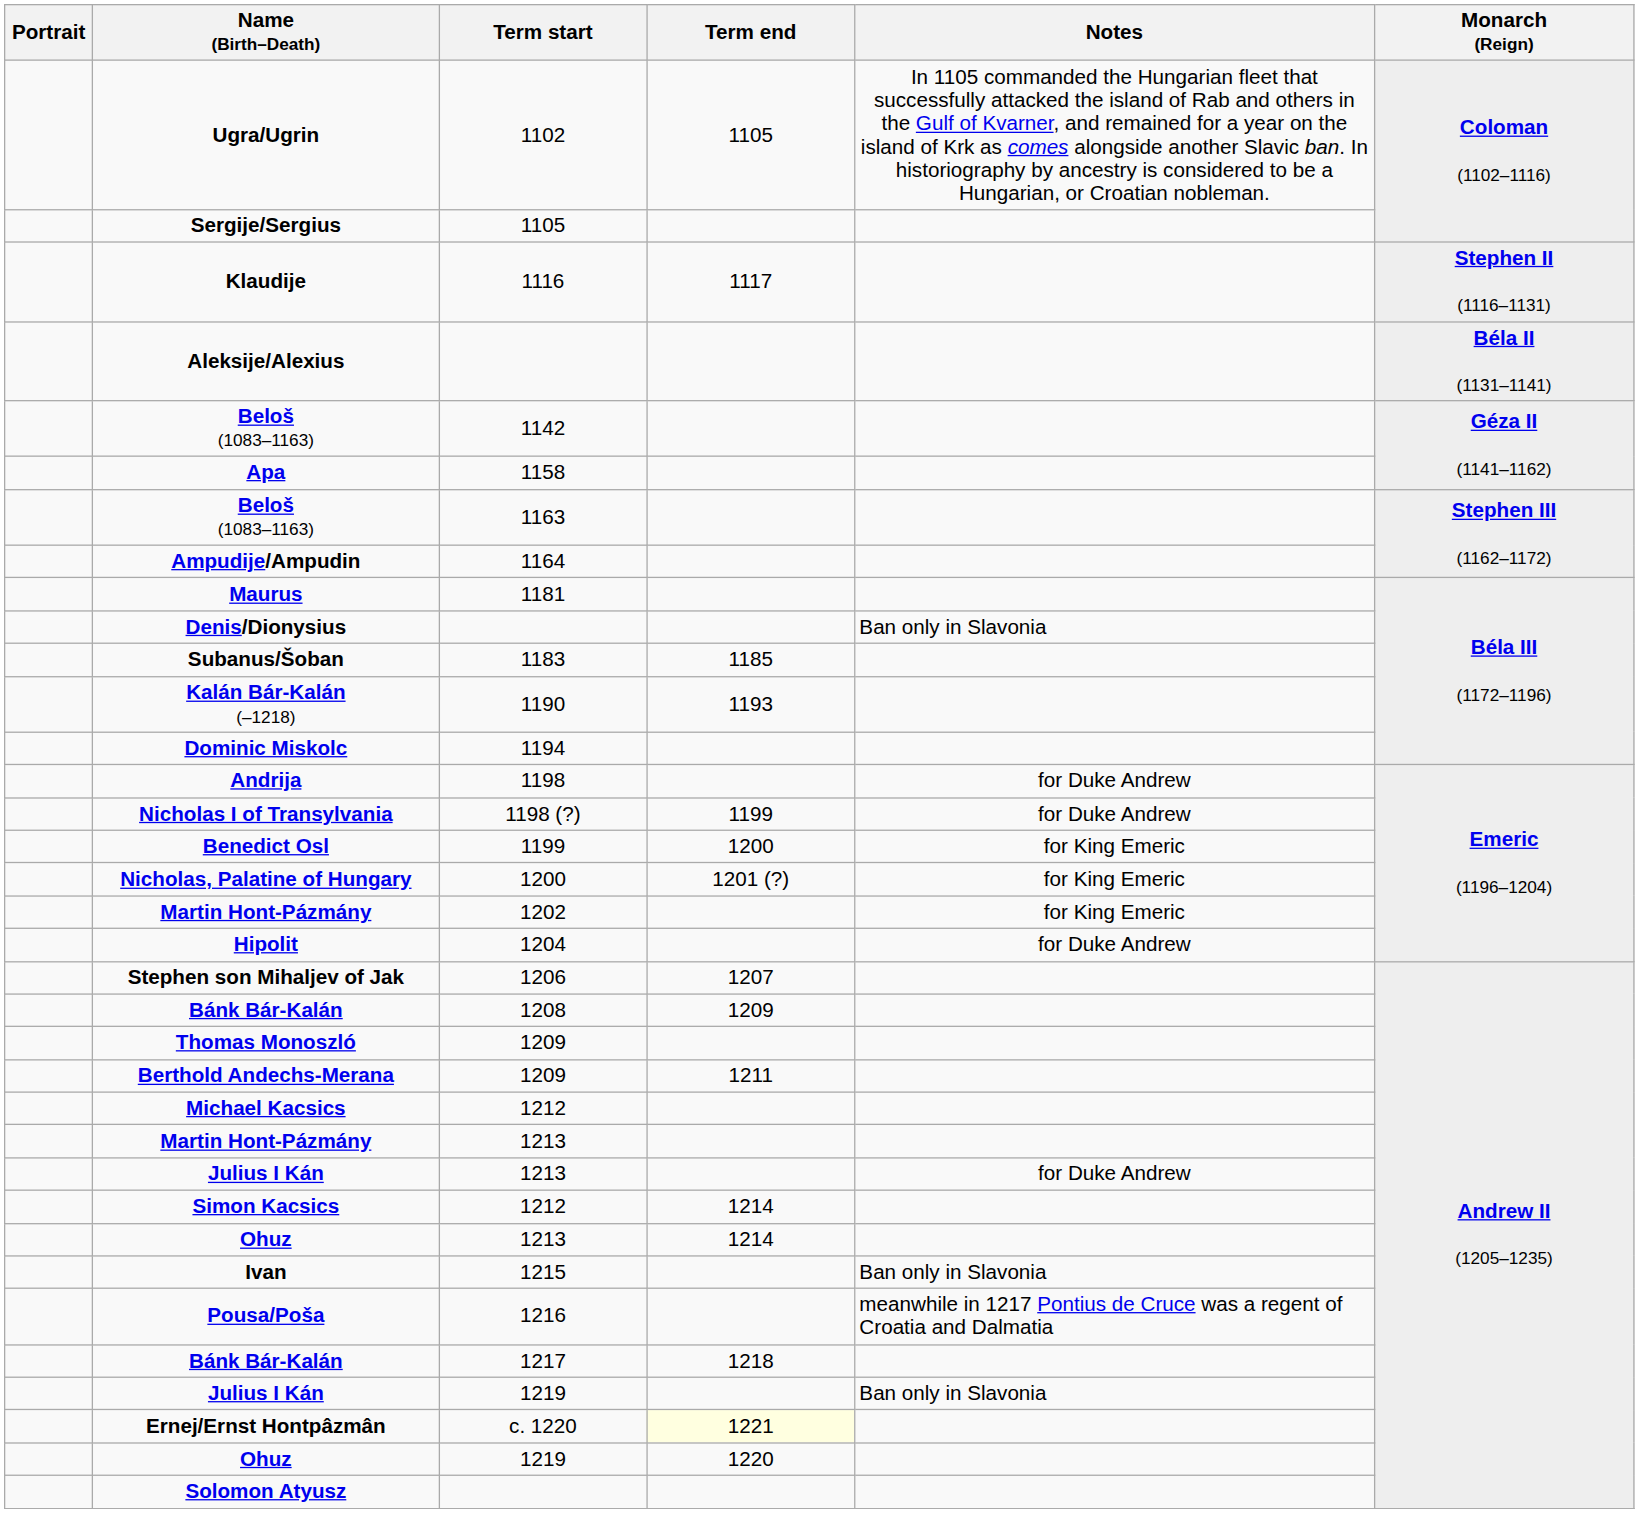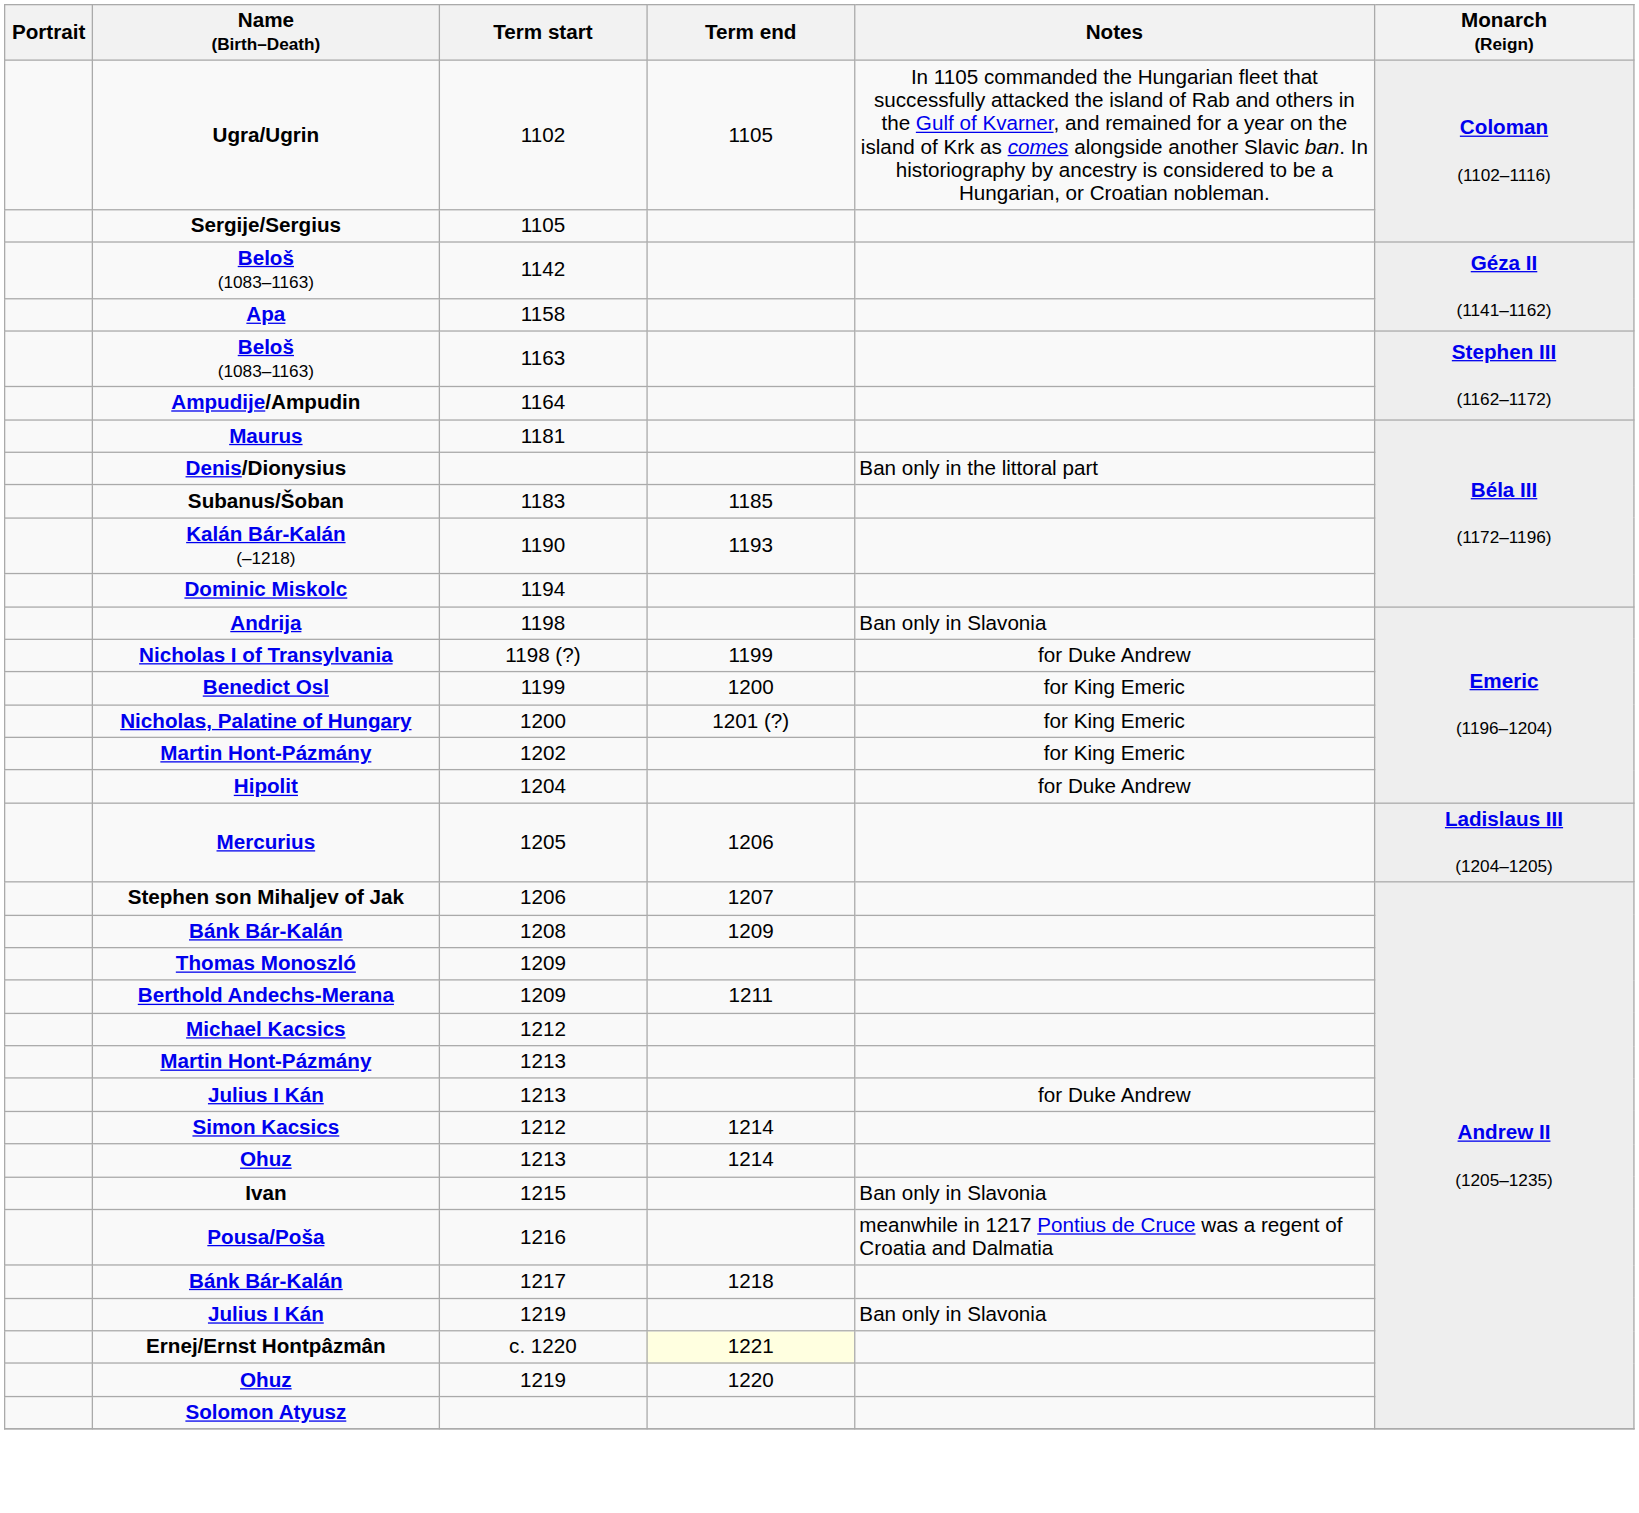 <table class="wikitable" style="text-align:center" width="100%">
 <tr>
 <th width="5%">Portrait</th>
 <th width="20%">Name<small><br>(Birth–Death)</small></th>
 <th width="12%">Term start</th>
 <th width="12%">Term end</th>
 <th width="30%">Notes</th>
 <th width="15%">Monarch<br><small>(Reign)</small></th>
 </tr>
 <tr>
 <td></td>
 <td><strong>Ugra/Ugrin</strong></td>
 <td>1102</td>
 <td>1105</td>
 <td>In 1105 commanded the Hungarian fleet that successfully attacked the island of Rab and others in the <a href='#'>Gulf of Kvarner</a>, and remained for a year on the island of Krk as <em><a href='#'>comes</a></em> alongside another Slavic <em>ban</em>. In historiography by ancestry is considered to be a Hungarian, or Croatian nobleman.</td>
 <td rowspan="2" bgcolor="#EEEEEE"><strong><a href='#'>Coloman</a></strong><br><br><small>(1102–1116)</small></td>
 </tr>
 <tr>
 <td></td>
 <td><strong>Sergije/Sergius</strong></td>
 <td>1105</td>
 <td></td>
 <td></td>
-</tr>
-<tr>
-<td></td>
-<td><strong>Klaudije</strong></td>
-<td>1116</td>
-<td>1117</td>
-<td></td>
-<td rowspan="1" bgcolor="#EEEEEE"><strong><a href='#'>Stephen II</a></strong><br><br><small>(1116–1131)</small></td>
-</tr>
-<tr>
-<td></td>
-<td><strong>Aleksije/Alexius</strong></td>
-<td></td>
-<td></td>
-<td></td>
-<td rowspan="1" bgcolor="#EEEEEE"><strong><a href='#'>Béla II</a></strong><br><br><small>(1131–1141)</small></td>
 </tr>
 <tr>
 <td></td>
 <td><strong><a href='#'>Beloš</a></strong><br><small>(1083–1163)</small></td>
 <td>1142</td>
 <td></td>
 <td></td>
 <td rowspan="2" bgcolor="#EEEEEE"><strong><a href='#'>Géza II</a></strong><br><br><small>(1141–1162)</small></td>
 </tr>
 <tr>
 <td></td>
 <td><strong><a href='#'>Apa</a></strong></td>
 <td>1158</td>
 <td></td>
 <td></td>
 </tr>
 <tr>
 <td></td>
 <td><strong><a href='#'>Beloš</a></strong><br><small>(1083–1163)</small></td>
 <td>1163</td>
 <td></td>
 <td></td>
 <td rowspan="2" bgcolor="#EEEEEE"><strong><a href='#'>Stephen III</a></strong><br><br><small>(1162–1172)</small></td>
 </tr>
 <tr>
 <td></td>
 <td><strong><a href='#'>Ampudije</a>/Ampudin</strong></td>
 <td>1164</td>
 <td></td>
 <td></td>
 </tr>
 <tr>
 <td></td>
 <td><strong><a href='#'>Maurus</a></strong></td>
 <td>1181</td>
 <td></td>
 <td></td>
 <td rowspan="5" bgcolor="#EEEEEE"><strong><a href='#'>Béla III</a></strong><br><br><small>(1172–1196)</small></td>
 </tr>
 <tr>
 <td></td>
 <td><strong><a href='#'>Denis</a>/Dionysius</strong></td>
 <td></td>
 <td></td>
-<td align="left">Ban only in Slavonia</td>
+<td align="left">Ban only in the littoral part</td>
 </tr>
 <tr>
 <td></td>
 <td><strong>Subanus/Šoban</strong></td>
 <td>1183</td>
 <td>1185</td>
 <td></td>
 </tr>
 <tr>
 <td></td>
 <td><strong><a href='#'>Kalán Bár-Kalán</a></strong><br><small>(–1218)</small></td>
 <td>1190</td>
 <td>1193</td>
 <td></td>
 </tr>
 <tr>
 <td></td>
 <td><strong><a href='#'>Dominic Miskolc</a></strong></td>
 <td>1194</td>
 <td></td>
 <td></td>
 </tr>
 <tr>
 <td></td>
 <td><strong><a href='#'>Andrija</a></strong></td>
 <td>1198</td>
 <td></td>
-<td>for Duke Andrew</td>
+<td align="left">Ban only in Slavonia</td>
 <td rowspan="6" bgcolor="#EEEEEE"><strong><a href='#'>Emeric</a></strong><br><br><small>(1196–1204)</small></td>
 </tr>
 <tr>
 <td></td>
 <td><strong><a href='#'>Nicholas I of Transylvania</a></strong></td>
 <td>1198 (?)</td>
 <td>1199</td>
 <td>for Duke Andrew</td>
 </tr>
 <tr>
 <td></td>
 <td><strong><a href='#'>Benedict Osl</a></strong></td>
 <td>1199</td>
 <td>1200</td>
 <td>for King Emeric</td>
 </tr>
 <tr>
 <td></td>
 <td><strong><a href='#'>Nicholas, Palatine of Hungary</a></strong></td>
 <td>1200</td>
 <td>1201 (?)</td>
 <td>for King Emeric</td>
 </tr>
 <tr>
 <td></td>
 <td><strong><a href='#'>Martin Hont-Pázmány</a></strong></td>
 <td>1202</td>
 <td></td>
 <td>for King Emeric</td>
 </tr>
 <tr>
 <td></td>
 <td><strong><a href='#'>Hipolit</a></strong></td>
 <td>1204</td>
 <td></td>
 <td>for Duke Andrew</td>
+</tr>
+<tr>
+<td></td>
+<td><strong><a href='#'>Mercurius</a></strong></td>
+<td>1205</td>
+<td>1206</td>
+<td></td>
+<td rowspan="1" bgcolor="#EEEEEE"><strong><a href='#'>Ladislaus III</a></strong><br><br><small>(1204–1205)</small></td>
 </tr>
 <tr>
 <td></td>
 <td><strong>Stephen son Mihaljev of Jak</strong></td>
 <td>1206</td>
 <td>1207</td>
 <td></td>
 <td rowspan="16" bgcolor="#EEEEEE"><strong><a href='#'>Andrew II</a></strong><br><br><small>(1205–1235)</small></td>
 </tr>
 <tr>
 <td></td>
 <td><strong><a href='#'>Bánk Bár-Kalán</a></strong></td>
 <td>1208</td>
 <td>1209</td>
 <td></td>
 </tr>
 <tr>
 <td></td>
 <td><strong><a href='#'>Thomas Monoszló</a></strong></td>
 <td>1209</td>
 <td></td>
 <td></td>
 </tr>
 <tr>
 <td></td>
 <td><strong><a href='#'>Berthold Andechs-Merana</a></strong></td>
 <td>1209</td>
 <td>1211</td>
 <td></td>
 </tr>
 <tr>
 <td></td>
 <td><strong><a href='#'>Michael Kacsics</a></strong></td>
 <td>1212</td>
 <td></td>
 <td></td>
 </tr>
 <tr>
 <td></td>
 <td><strong><a href='#'>Martin Hont-Pázmány</a></strong></td>
 <td>1213</td>
 <td></td>
 <td></td>
 </tr>
 <tr>
 <td></td>
 <td><strong><a href='#'>Julius I Kán</a></strong></td>
 <td>1213</td>
 <td></td>
 <td>for Duke Andrew</td>
 </tr>
 <tr>
 <td></td>
 <td><strong><a href='#'>Simon Kacsics</a></strong></td>
 <td>1212</td>
 <td>1214</td>
 <td></td>
 </tr>
 <tr>
 <td></td>
 <td><strong><a href='#'>Ohuz</a></strong></td>
 <td>1213</td>
 <td>1214</td>
 <td></td>
 </tr>
 <tr>
 <td></td>
 <td><strong>Ivan</strong></td>
 <td>1215</td>
 <td></td>
 <td align="left">Ban only in Slavonia</td>
 </tr>
 <tr>
 <td></td>
 <td><strong><a href='#'>Pousa/Poša</a></strong></td>
 <td>1216</td>
 <td></td>
 <td align="left">meanwhile in 1217 <a href='#'>Pontius de Cruce</a> was a regent of Croatia and Dalmatia</td>
 </tr>
 <tr>
 <td></td>
 <td><strong><a href='#'>Bánk Bár-Kalán</a></strong></td>
 <td>1217</td>
 <td>1218</td>
 <td></td>
 </tr>
 <tr>
 <td></td>
 <td><strong><a href='#'>Julius I Kán</a></strong></td>
 <td>1219</td>
 <td></td>
 <td align="left">Ban only in Slavonia</td>
 </tr>
 <tr>
 <td></td>
 <td><strong>Ernej/Ernst Hontpâzmân</strong></td>
 <td>c. 1220</td>
 <td style="background: lightyellow;">1221</td>
 <td></td>
 </tr>
 <tr>
 <td></td>
 <td><strong><a href='#'>Ohuz</a></strong></td>
 <td>1219</td>
 <td>1220</td>
 <td></td>
 </tr>
 <tr>
 <td></td>
 <td><strong><a href='#'>Solomon Atyusz</a></strong></td>
 <td></td>
 <td></td>
 <td></td>
 </tr>
 <tr>
 </tr>
 </table>
